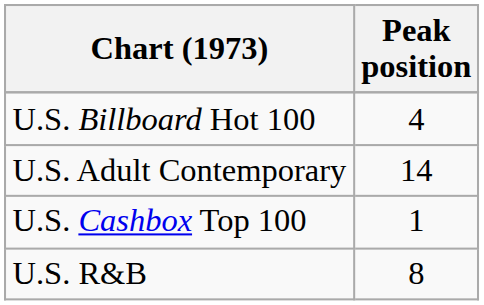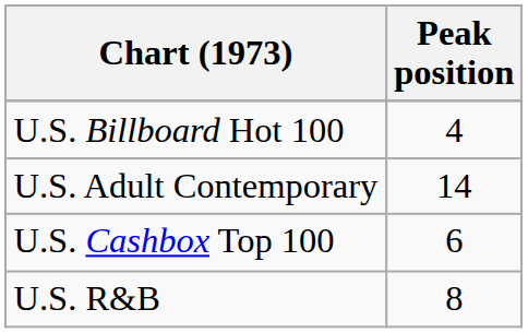 <table class="wikitable sortable">
 <tr>
 <th>Chart (1973)</th>
 <th>Peak<br>position</th>
 </tr>
 <tr>
 </tr>
 <tr>
 <td>U.S. <em>Billboard</em> Hot 100</td>
 <td style="text-align:center;">4</td>
 </tr>
 <tr>
 <td>U.S. Adult Contemporary</td>
 <td style="text-align:center;">14</td>
 </tr>
 <tr>
 <td>U.S. <em><a href='#'>Cashbox</a></em> Top 100 </td>
-<td style="text-align:center;">1</td>
+<td style="text-align:center;">6</td>
 </tr>
 <tr>
 <td>U.S. R&B</td>
 <td style="text-align:center;">8</td>
 </tr>
 </table>
